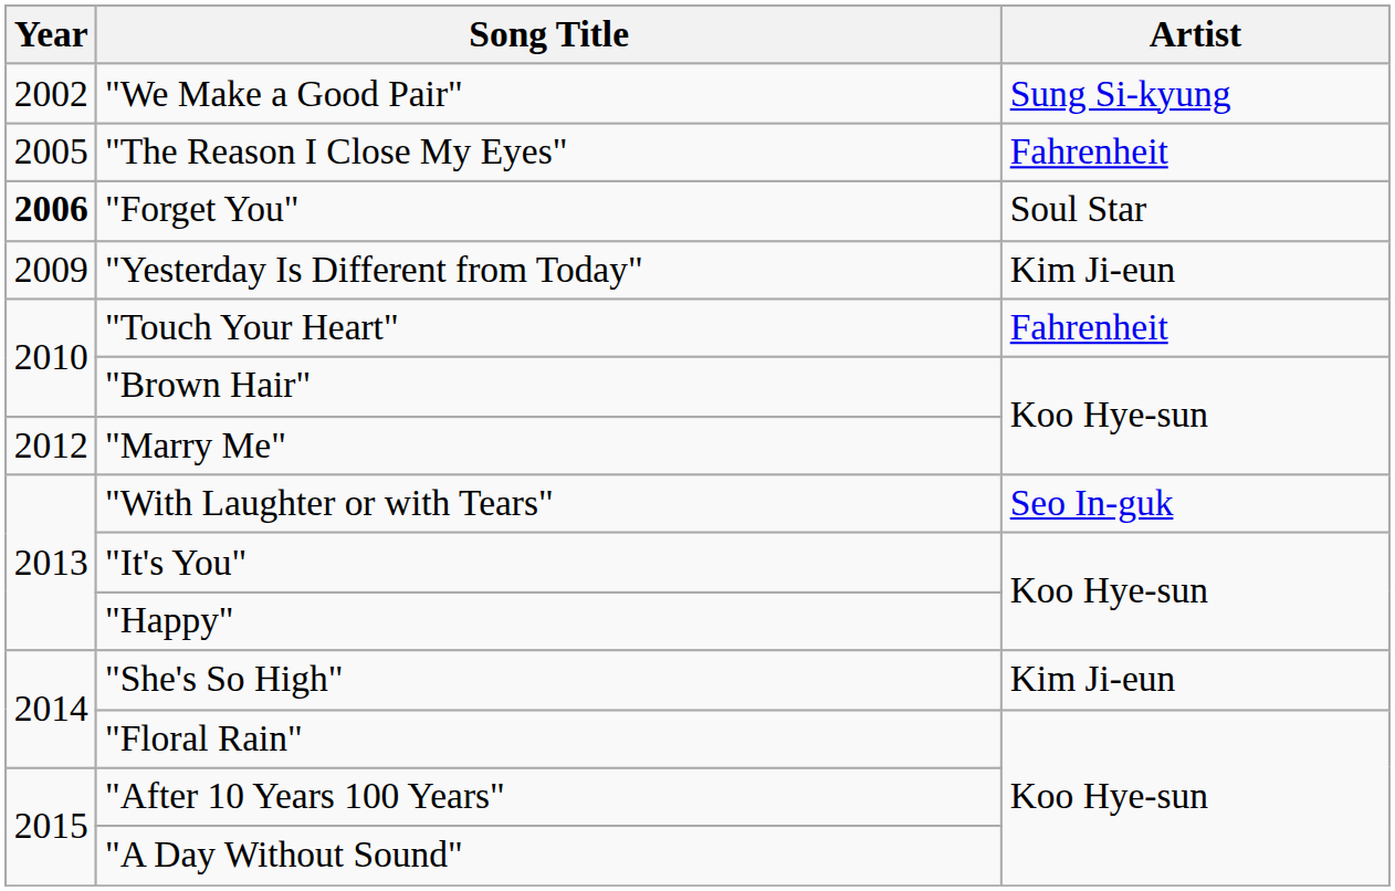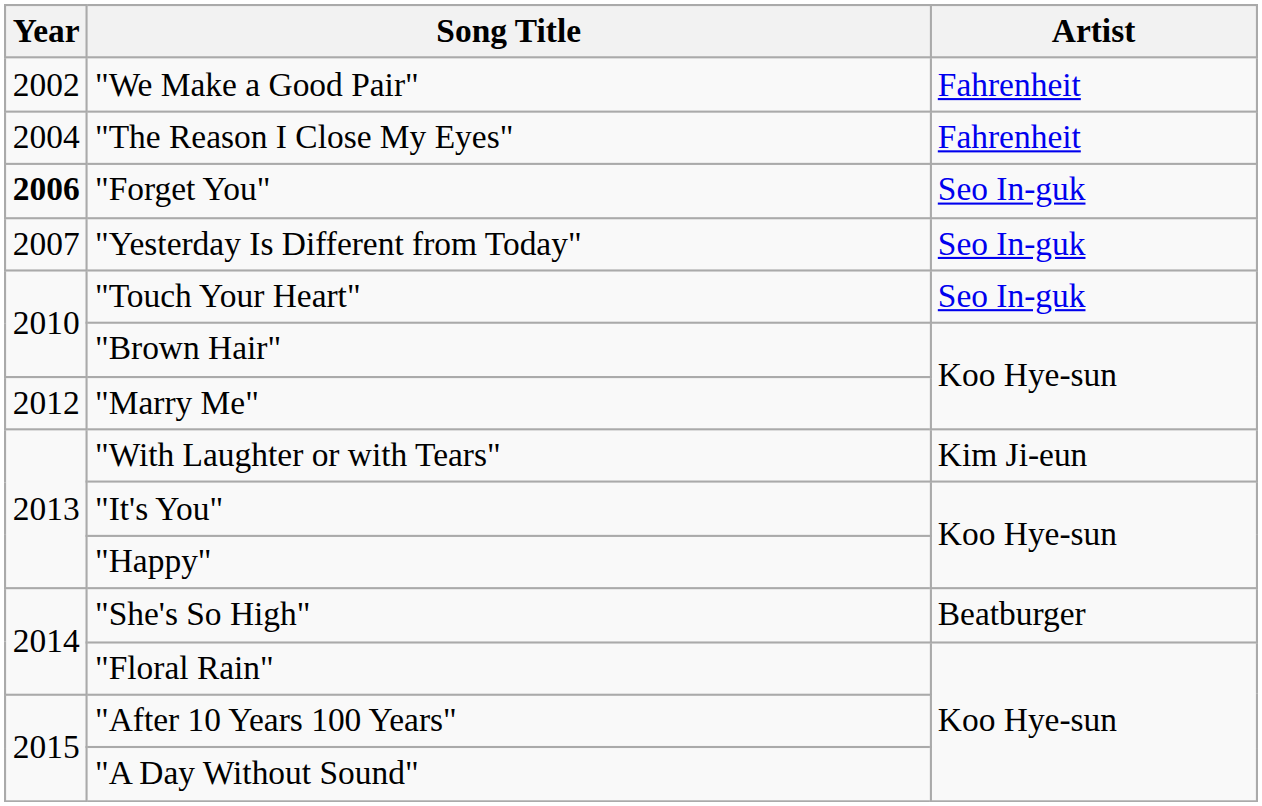 <table class="wikitable" style="width:600px">
 <tr>
 <th width=10>Year</th>
 <th>Song Title</th>
 <th>Artist</th>
 </tr>
 <tr>
 <td>2002</td>
 <td>"We Make a Good Pair"</td>
-<td><a href='#'>Sung Si-kyung</a></td>
+<td><a href='#'>Fahrenheit</a></td>
 </tr>
 <tr>
-<td>2005</td>
+<td>2004</td>
 <td>"The Reason I Close My Eyes"</td>
 <td><a href='#'>Fahrenheit</a></td>
 </tr>
 <tr>
 <td><strong>2006</strong></td>
 <td>"Forget You"</td>
-<td>Soul Star</td>
+<td><a href='#'>Seo In-guk</a></td>
 </tr>
 <tr>
-<td>2009</td>
+<td>2007</td>
 <td>"Yesterday Is Different from Today"</td>
-<td>Kim Ji-eun</td>
+<td><a href='#'>Seo In-guk</a></td>
 </tr>
 <tr>
 <td rowspan=2>2010</td>
 <td>"Touch Your Heart"</td>
-<td><a href='#'>Fahrenheit</a></td>
+<td><a href='#'>Seo In-guk</a></td>
 </tr>
 <tr>
 <td>"Brown Hair"</td>
 <td rowspan=2>Koo Hye-sun</td>
 </tr>
 <tr>
 <td>2012</td>
 <td>"Marry Me"</td>
 </tr>
 <tr>
 <td rowspan=3>2013</td>
 <td>"With Laughter or with Tears"</td>
-<td><a href='#'>Seo In-guk</a></td>
+<td>Kim Ji-eun</td>
 </tr>
 <tr>
 <td>"It's You"</td>
 <td rowspan=2>Koo Hye-sun</td>
 </tr>
 <tr>
 <td>"Happy"</td>
 </tr>
 <tr>
 <td rowspan=2>2014</td>
 <td>"She's So High"</td>
-<td>Kim Ji-eun</td>
+<td>Beatburger</td>
 </tr>
 <tr>
 <td>"Floral Rain"</td>
 <td rowspan="3">Koo Hye-sun</td>
 </tr>
 <tr>
 <td rowspan=2>2015</td>
 <td>"After 10 Years 100 Years"</td>
 </tr>
 <tr>
 <td>"A Day Without Sound"</td>
 </tr>
 </table>
